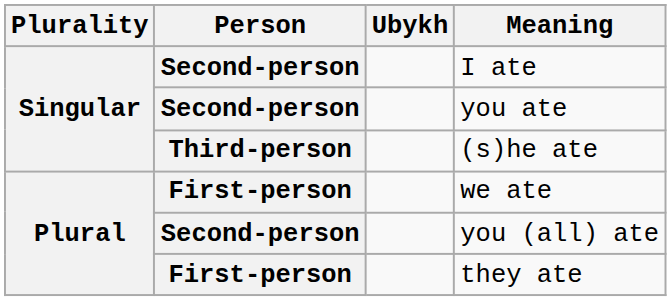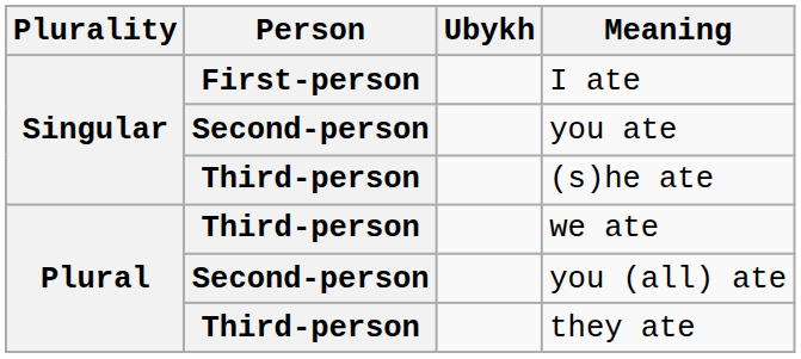 <table class="wikitable">
 <tr>
 <th>Plurality</th>
 <th>Person</th>
 <th>Ubykh</th>
 <th>Meaning</th>
 </tr>
 <tr>
 <th rowspan="3">Singular</th>
-<th>Second-person</th>
+<th>First-person</th>
 <td></td>
 <td>I ate</td>
 </tr>
 <tr>
 <th>Second-person</th>
 <td></td>
 <td>you ate</td>
 </tr>
 <tr>
 <th>Third-person</th>
 <td></td>
 <td>(s)he ate</td>
 </tr>
 <tr>
 <th rowspan="3">Plural</th>
-<th>First-person</th>
+<th>Third-person</th>
 <td></td>
 <td>we ate</td>
 </tr>
 <tr>
 <th>Second-person</th>
 <td></td>
 <td>you (all) ate</td>
 </tr>
 <tr>
-<th>First-person</th>
+<th>Third-person</th>
 <td></td>
 <td>they ate</td>
 </tr>
 </table>
